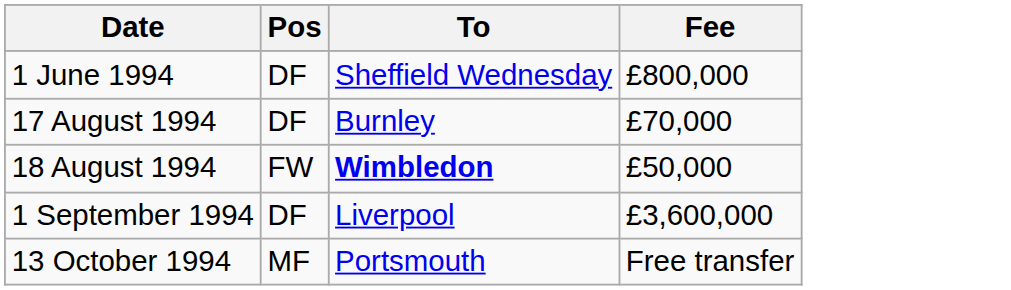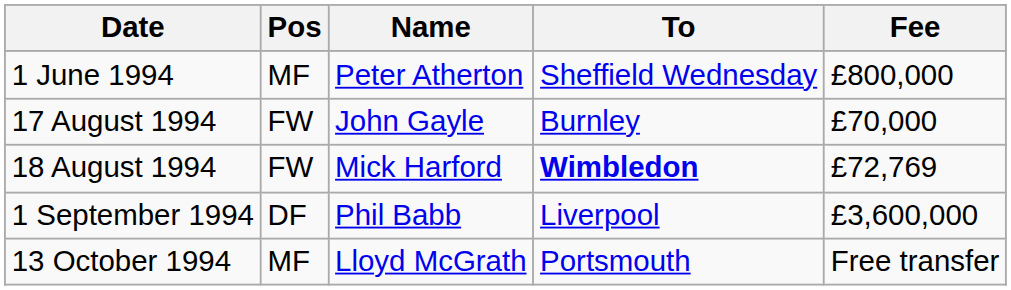 <table class="wikitable">
 <tr>
 <th>Date</th>
 <th>Pos</th>
+<th>Name</th>
 <th>To</th>
 <th>Fee</th>
 </tr>
 <tr>
 <td>1 June 1994</td>
-<td>DF</td>
+<td>MF</td>
+<td><a href='#'>Peter Atherton</a></td>
 <td><a href='#'>Sheffield Wednesday</a></td>
 <td>£800,000</td>
 </tr>
 <tr>
 <td>17 August 1994</td>
-<td>DF</td>
+<td>FW</td>
+<td><a href='#'>John Gayle</a></td>
 <td><a href='#'>Burnley</a></td>
 <td>£70,000</td>
 </tr>
 <tr>
 <td>18 August 1994</td>
 <td>FW</td>
+<td><a href='#'>Mick Harford</a></td>
 <td><strong><a href='#'>Wimbledon</a></strong></td>
-<td>£50,000</td>
+<td>£72,769</td>
 </tr>
 <tr>
 <td>1 September 1994</td>
 <td>DF</td>
+<td><a href='#'>Phil Babb</a></td>
 <td><a href='#'>Liverpool</a></td>
 <td>£3,600,000</td>
 </tr>
 <tr>
 <td>13 October 1994</td>
 <td>MF</td>
+<td><a href='#'>Lloyd McGrath</a></td>
 <td><a href='#'>Portsmouth</a></td>
 <td>Free transfer</td>
 </tr>
 </table>
